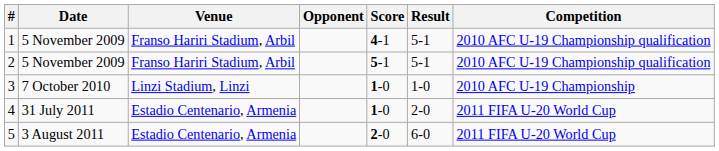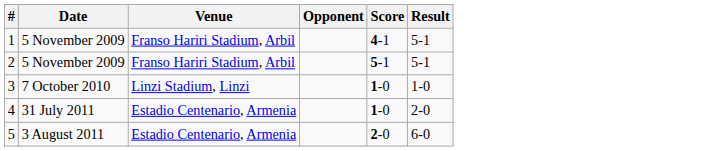 <table class="wikitable collapsible collapsed" style="font-size:90%">
 <tr>
 <th>#</th>
 <th>Date</th>
 <th>Venue</th>
 <th>Opponent</th>
 <th>Score</th>
 <th>Result</th>
-<th>Competition</th>
 </tr>
 <tr>
 <td>1</td>
 <td>5 November 2009</td>
 <td><a href='#'>Franso Hariri Stadium</a>, <a href='#'>Arbil</a></td>
 <td></td>
 <td><strong>4</strong>-1</td>
 <td>5-1</td>
-<td><a href='#'>2010 AFC U-19 Championship qualification</a></td>
 </tr>
 <tr>
 <td>2</td>
 <td>5 November 2009</td>
 <td><a href='#'>Franso Hariri Stadium</a>, <a href='#'>Arbil</a></td>
 <td></td>
 <td><strong>5</strong>-1</td>
 <td>5-1</td>
-<td><a href='#'>2010 AFC U-19 Championship qualification</a></td>
 </tr>
 <tr>
 <td>3</td>
 <td>7 October 2010</td>
 <td><a href='#'>Linzi Stadium</a>, <a href='#'>Linzi</a></td>
 <td></td>
 <td><strong>1</strong>-0</td>
 <td>1-0</td>
-<td><a href='#'>2010 AFC U-19 Championship</a></td>
 </tr>
 <tr>
 <td>4</td>
 <td>31 July 2011</td>
 <td><a href='#'>Estadio Centenario</a>, <a href='#'>Armenia</a></td>
 <td></td>
 <td><strong>1</strong>-0</td>
 <td>2-0</td>
-<td><a href='#'>2011 FIFA U-20 World Cup</a></td>
 </tr>
 <tr>
 <td>5</td>
 <td>3 August 2011</td>
 <td><a href='#'>Estadio Centenario</a>, <a href='#'>Armenia</a></td>
 <td></td>
 <td><strong>2</strong>-0</td>
 <td>6-0</td>
-<td><a href='#'>2011 FIFA U-20 World Cup</a></td>
 </tr>
 </table>
